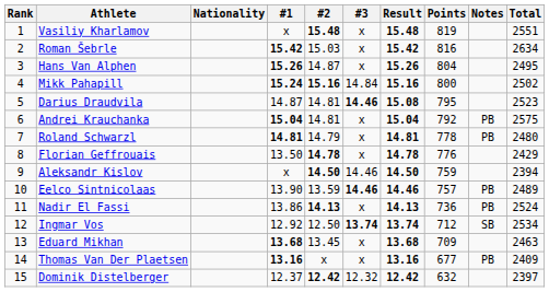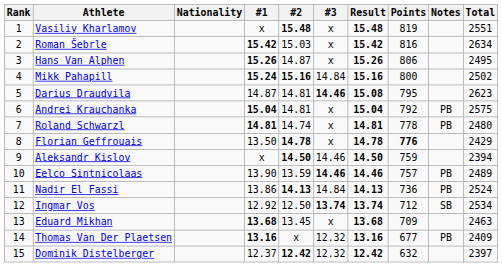 <table class="wikitable sortable" style="text-align:center">
 <tr>
 <th>Rank</th>
 <th>Athlete</th>
 <th>Nationality</th>
 <th>#1</th>
 <th>#2</th>
 <th>#3</th>
 <th>Result</th>
 <th>Points</th>
 <th>Notes</th>
 <th>Total</th>
 </tr>
 <tr>
 <td>1</td>
 <td align=left><a href='#'>Vasiliy Kharlamov</a></td>
 <td align=left></td>
 <td>x</td>
 <td><strong>15.48 </strong></td>
 <td>x</td>
 <td><strong>15.48</strong></td>
 <td>819</td>
 <td></td>
 <td>2551</td>
 </tr>
 <tr>
 <td>2</td>
 <td align=left><a href='#'>Roman Šebrle</a></td>
 <td align=left></td>
 <td><strong>15.42</strong></td>
 <td>15.03</td>
 <td>x</td>
 <td><strong>15.42</strong></td>
 <td>816</td>
 <td></td>
 <td>2634</td>
 </tr>
 <tr>
 <td>3</td>
 <td align=left><a href='#'>Hans Van Alphen</a></td>
 <td align=left></td>
 <td><strong>15.26</strong></td>
 <td>14.87</td>
 <td>x</td>
 <td><strong>15.26</strong></td>
-<td>804</td>
+<td>806</td>
 <td></td>
 <td>2495</td>
 </tr>
 <tr>
 <td>4</td>
 <td align=left><a href='#'>Mikk Pahapill</a></td>
 <td align=left></td>
 <td><strong>15.24</strong></td>
 <td><strong>15.16</strong></td>
 <td>14.84</td>
 <td><strong>15.16</strong></td>
 <td>800</td>
 <td></td>
 <td>2502</td>
 </tr>
 <tr>
 <td>5</td>
 <td align=left><a href='#'>Darius Draudvila</a></td>
 <td align=left></td>
 <td>14.87</td>
 <td>14.81</td>
 <td><strong>14.46</strong></td>
 <td><strong>15.08</strong></td>
 <td>795</td>
 <td></td>
-<td>2523</td>
+<td>2623</td>
 </tr>
 <tr>
 <td>6</td>
 <td align=left><a href='#'>Andrei Krauchanka</a></td>
 <td align=left></td>
 <td><strong>15.04</strong></td>
 <td>14.81</td>
 <td>x</td>
 <td><strong>15.04</strong></td>
 <td>792</td>
 <td>PB</td>
 <td>2575</td>
 </tr>
 <tr>
 <td>7</td>
 <td align=left><a href='#'>Roland Schwarzl</a></td>
 <td align=left></td>
 <td><strong>14.81</strong></td>
-<td>14.79</td>
+<td>14.74</td>
 <td>x</td>
 <td><strong>14.81</strong></td>
 <td>778</td>
 <td>PB</td>
 <td>2480</td>
 </tr>
 <tr>
 <td>8</td>
 <td align=left><a href='#'>Florian Geffrouais</a></td>
 <td align=left></td>
 <td>13.50</td>
 <td><strong>14.78</strong></td>
 <td>x</td>
 <td><strong>14.78</strong></td>
-<td>776</td>
+<td><strong>776</strong></td>
 <td></td>
 <td>2429</td>
 </tr>
 <tr>
 <td>9</td>
 <td align=left><a href='#'>Aleksandr Kislov</a></td>
 <td align=left></td>
 <td>x</td>
 <td><strong>14.50</strong></td>
 <td>14.46</td>
 <td><strong>14.50</strong></td>
 <td>759</td>
 <td></td>
 <td>2394</td>
 </tr>
 <tr>
 <td>10</td>
 <td align=left><a href='#'>Eelco Sintnicolaas</a></td>
 <td align=left></td>
 <td>13.90</td>
 <td>13.59</td>
 <td><strong>14.46</strong></td>
 <td><strong>14.46</strong></td>
 <td>757</td>
 <td>PB</td>
 <td>2489</td>
 </tr>
 <tr>
 <td>11</td>
 <td align=left><a href='#'>Nadir El Fassi</a></td>
 <td align=left></td>
 <td>13.86</td>
 <td><strong>14.13</strong></td>
-<td>x</td>
+<td>14.84</td>
 <td><strong>14.13</strong></td>
 <td>736</td>
 <td>PB</td>
 <td>2524</td>
 </tr>
 <tr>
 <td>12</td>
 <td align=left><a href='#'>Ingmar Vos</a></td>
 <td align=left></td>
 <td>12.92</td>
 <td>12.50</td>
 <td><strong>13.74</strong></td>
 <td><strong>13.74</strong></td>
 <td>712</td>
 <td>SB</td>
 <td>2534</td>
 </tr>
 <tr>
 <td>13</td>
 <td align=left><a href='#'>Eduard Mikhan</a></td>
 <td align=left></td>
 <td><strong>13.68</strong></td>
 <td>13.45</td>
 <td>x</td>
 <td><strong>13.68</strong></td>
 <td>709</td>
 <td></td>
 <td>2463</td>
 </tr>
 <tr>
 <td>14</td>
 <td align=left><a href='#'>Thomas Van Der Plaetsen</a></td>
 <td align=left></td>
 <td><strong>13.16</strong></td>
 <td>x</td>
-<td>x</td>
+<td>12.32</td>
 <td><strong>13.16</strong></td>
 <td>677</td>
 <td>PB</td>
 <td>2409</td>
 </tr>
 <tr>
 <td>15</td>
 <td align=left><a href='#'>Dominik Distelberger</a></td>
 <td align=left></td>
 <td>12.37</td>
 <td><strong>12.42</strong></td>
 <td>12.32</td>
 <td><strong>12.42</strong></td>
 <td>632</td>
 <td></td>
 <td>2397</td>
 </tr>
 </table>
